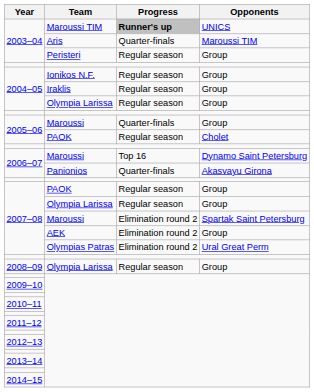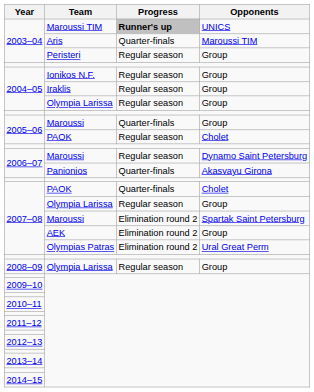 <table class="wikitable" style="font-size:90%">
 <tr>
 <th>Year</th>
 <th>Team</th>
 <th>Progress</th>
 <th>Opponents</th>
 </tr>
 <tr>
 <td rowspan="3"><a href='#'>2003–04</a></td>
 <td><a href='#'>Maroussi TIM</a></td>
 <td bgcolor="Silver"><strong>Runner's up</strong></td>
 <td> <a href='#'>UNICS</a></td>
 </tr>
 <tr>
 <td><a href='#'>Aris</a></td>
 <td>Quarter-finals</td>
 <td> <a href='#'>Maroussi TIM</a></td>
 </tr>
 <tr>
 <td><a href='#'>Peristeri</a></td>
 <td>Regular season</td>
 <td>Group</td>
 </tr>
 <tr>
 <td></td>
 </tr>
 <tr>
 <td rowspan="3"><a href='#'>2004–05</a></td>
 <td><a href='#'>Ionikos N.F.</a></td>
 <td>Regular season</td>
 <td>Group</td>
 </tr>
 <tr>
 <td><a href='#'>Iraklis</a></td>
 <td>Regular season</td>
 <td>Group</td>
 </tr>
 <tr>
 <td><a href='#'>Olympia Larissa</a></td>
 <td>Regular season</td>
 <td>Group</td>
 </tr>
 <tr>
 <td></td>
 </tr>
 <tr>
 <td rowspan="2"><a href='#'>2005–06</a></td>
 <td><a href='#'>Maroussi</a></td>
 <td>Quarter-finals</td>
 <td>Group</td>
 </tr>
 <tr>
 <td><a href='#'>PAOK</a></td>
 <td>Regular season</td>
 <td> <a href='#'>Cholet</a></td>
 </tr>
 <tr>
 <td></td>
 </tr>
 <tr>
 <td rowspan="2"><a href='#'>2006–07</a></td>
 <td><a href='#'>Maroussi</a></td>
-<td>Top 16</td>
+<td>Regular season</td>
 <td> <a href='#'>Dynamo Saint Petersburg</a></td>
 </tr>
 <tr>
 <td><a href='#'>Panionios</a></td>
 <td>Quarter-finals</td>
 <td> <a href='#'>Akasvayu Girona</a></td>
 </tr>
 <tr>
 <td></td>
 </tr>
 <tr>
 <td rowspan="5"><a href='#'>2007–08</a></td>
 <td><a href='#'>PAOK</a></td>
-<td>Regular season</td>
-<td>Group</td>
+<td>Quarter-finals</td>
+<td> <a href='#'>Cholet</a></td>
 </tr>
 <tr>
 <td><a href='#'>Olympia Larissa</a></td>
 <td>Regular season</td>
 <td>Group</td>
 </tr>
 <tr>
 <td><a href='#'>Maroussi</a></td>
 <td>Elimination round 2</td>
 <td> <a href='#'>Spartak Saint Petersburg</a></td>
 </tr>
 <tr>
 <td><a href='#'>AEK</a></td>
 <td>Elimination round 2</td>
 <td>Group</td>
 </tr>
 <tr>
 <td><a href='#'>Olympias Patras</a></td>
 <td>Elimination round 2</td>
 <td> <a href='#'>Ural Great Perm</a></td>
 </tr>
 <tr>
 <td></td>
 </tr>
 <tr>
 <td><a href='#'>2008–09</a></td>
 <td><a href='#'>Olympia Larissa</a></td>
 <td>Regular season</td>
 <td>Group</td>
 </tr>
 <tr>
 <td></td>
 </tr>
 <tr>
 <td><a href='#'>2009–10</a></td>
 </tr>
 <tr>
 <td></td>
 </tr>
 <tr>
 <td><a href='#'>2010–11</a></td>
 </tr>
 <tr>
 <td></td>
 </tr>
 <tr>
 <td><a href='#'>2011–12</a></td>
 </tr>
 <tr>
 <td></td>
 </tr>
 <tr>
 <td><a href='#'>2012–13</a></td>
 </tr>
 <tr>
 <td></td>
 </tr>
 <tr>
 <td><a href='#'>2013–14</a></td>
 </tr>
 <tr>
 <td></td>
 </tr>
 <tr>
 <td><a href='#'>2014–15</a></td>
 </tr>
 </table>
